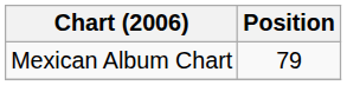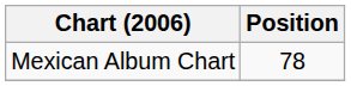 <table class="wikitable sortable">
 <tr>
 <th>Chart (2006)</th>
 <th>Position</th>
 </tr>
 <tr>
 <td>Mexican Album Chart</td>
-<td style="text-align:center;">79</td>
+<td style="text-align:center;">78</td>
 </tr>
 <tr>
 </tr>
 </table>
